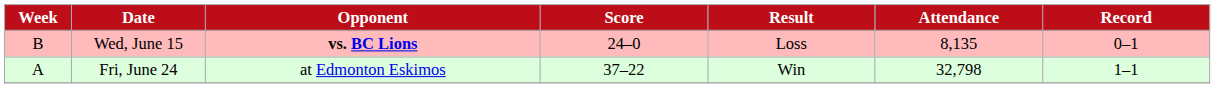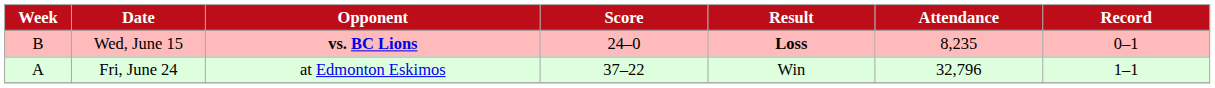 <table class="wikitable sortable">
 <tr>
 <th style="background:#bd0d18;color:#FFFFFF;"  width="4%">Week</th>
 <th style="background:#bd0d18;color:#FFFFFF;"  width="8%">Date</th>
 <th style="background:#bd0d18;color:#FFFFFF;"  width="20%">Opponent</th>
 <th style="background:#bd0d18;color:#FFFFFF;"  width="10%">Score</th>
 <th style="background:#bd0d18;color:#FFFFFF;"  width="10%">Result</th>
 <th style="background:#bd0d18;color:#FFFFFF;"  width="10%">Attendance</th>
 <th style="background:#bd0d18;color:#FFFFFF;"  width="10%">Record</th>
 </tr>
 <tr align="center" bgcolor="#ffbbbb">
 <td>B</td>
 <td>Wed, June 15</td>
 <td><strong>vs. <a href='#'>BC Lions</a></strong></td>
 <td>24–0</td>
-<td>Loss</td>
-<td>8,135</td>
+<td><strong>Loss</strong></td>
+<td>8,235</td>
 <td>0–1</td>
 </tr>
 <tr align="center" bgcolor="#ddffdd">
 <td>A</td>
 <td>Fri, June 24</td>
 <td>at <a href='#'>Edmonton Eskimos</a></td>
 <td>37–22</td>
 <td>Win</td>
-<td>32,798</td>
+<td>32,796</td>
 <td>1–1</td>
 </tr>
 <tr>
 </tr>
 </table>
